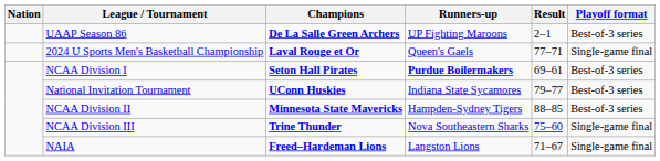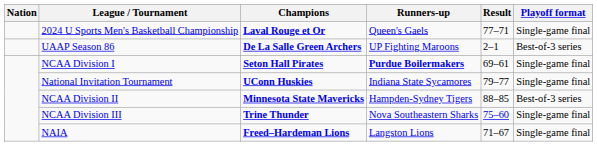 <table class="wikitable" style="font-size:90%;">
 <tr>
 <th>Nation</th>
 <th>League / Tournament</th>
 <th>Champions</th>
 <th>Runners-up</th>
 <th>Result</th>
 <th><a href='#'>Playoff format</a></th>
 </tr>
 <tr>
 <td></td>
+<td><a href='#'>2024 U Sports Men's Basketball Championship</a></td>
+<td><strong><a href='#'>Laval Rouge et Or</a></strong></td>
+<td><a href='#'>Queen's Gaels</a></td>
+<td>77–71</td>
+<td>Single-game final</td>
+</tr>
+<tr>
+<td></td>
 <td><a href='#'>UAAP Season 86</a></td>
 <td><strong><a href='#'>De La Salle Green Archers</a></strong></td>
 <td><a href='#'>UP Fighting Maroons</a></td>
 <td>2–1</td>
 <td>Best-of-3 series</td>
 </tr>
 <tr>
-<td></td>
-<td><a href='#'>2024 U Sports Men's Basketball Championship</a></td>
-<td><strong><a href='#'>Laval Rouge et Or</a></strong></td>
-<td><a href='#'>Queen's Gaels</a></td>
-<td>77–71</td>
-<td>Single-game final</td>
-</tr>
-<tr>
 <td rowspan=5></td>
 <td><a href='#'>NCAA Division I</a></td>
 <td><strong><a href='#'>Seton Hall Pirates</a></strong></td>
 <td><strong><a href='#'>Purdue Boilermakers</a></strong></td>
 <td>69–61</td>
-<td>Best-of-3 series</td>
+<td>Single-game final</td>
 </tr>
 <tr>
 <td><a href='#'>National Invitation Tournament</a></td>
 <td><strong><a href='#'>UConn Huskies</a></strong></td>
 <td><a href='#'>Indiana State Sycamores</a></td>
 <td>79–77</td>
-<td>Best-of-3 series</td>
+<td>Single-game final</td>
 </tr>
 <tr>
 <td><a href='#'>NCAA Division II</a></td>
 <td><strong><a href='#'>Minnesota State Mavericks</a></strong></td>
 <td><a href='#'>Hampden-Sydney Tigers</a></td>
 <td>88–85</td>
 <td>Best-of-3 series</td>
 </tr>
 <tr>
 <td><a href='#'>NCAA Division III</a></td>
 <td><strong><a href='#'>Trine Thunder</a></strong></td>
 <td><a href='#'>Nova Southeastern Sharks</a></td>
 <td><a href='#'>75–60</a></td>
 <td>Single-game final</td>
 </tr>
 <tr>
 <td><a href='#'>NAIA</a></td>
 <td><strong><a href='#'>Freed–Hardeman Lions</a></strong></td>
 <td><a href='#'>Langston Lions</a></td>
 <td>71–67</td>
 <td>Single-game final</td>
 </tr>
 </table>
